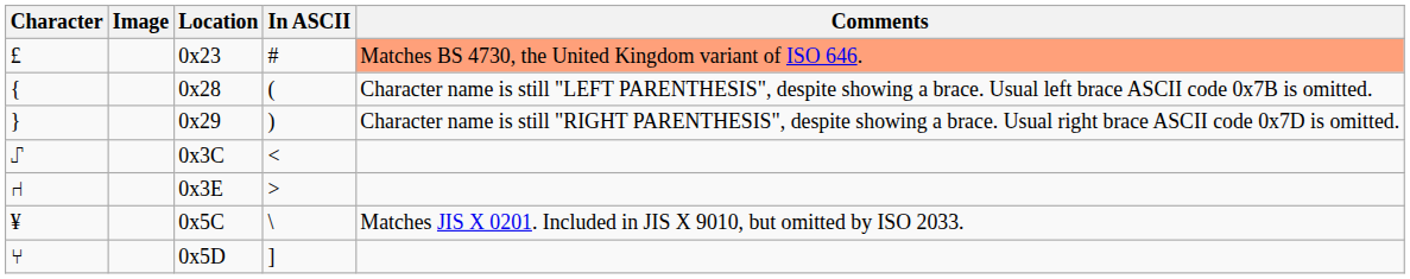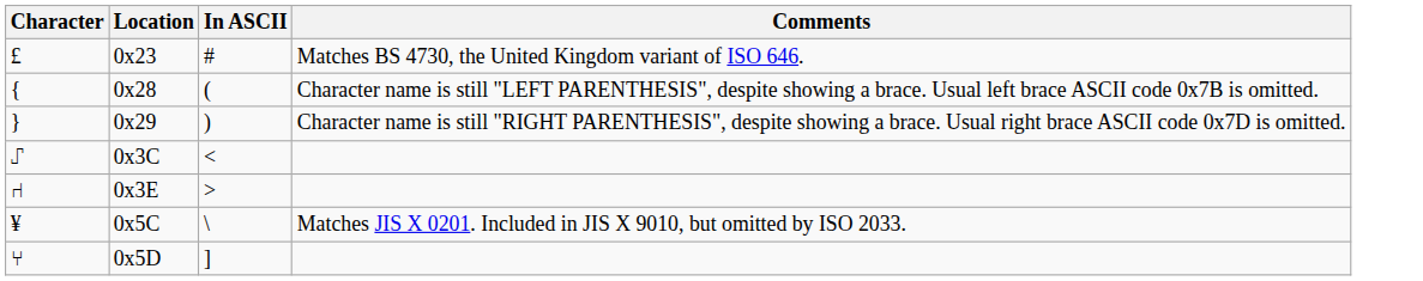 <table class="wikitable sortable">
 <tr>
 <th>Character</th>
-<th>Image</th>
 <th>Location</th>
 <th>In ASCII</th>
 <th>Comments</th>
 </tr>
 <tr>
 <td>£</td>
-<td></td>
 <td>0x23</td>
 <td>#</td>
-<td style="background: lightsalmon;">Matches BS 4730, the United Kingdom variant of <a href='#'>ISO 646</a>.</td>
+<td>Matches BS 4730, the United Kingdom variant of <a href='#'>ISO 646</a>.</td>
 </tr>
 <tr>
 <td>{</td>
-<td></td>
 <td>0x28</td>
 <td>(</td>
 <td>Character name is still "LEFT PARENTHESIS", despite showing a brace. Usual left brace ASCII code 0x7B is omitted.</td>
 </tr>
 <tr>
 <td>}</td>
-<td></td>
 <td>0x29</td>
 <td>)</td>
 <td>Character name is still "RIGHT PARENTHESIS", despite showing a brace. Usual right brace ASCII code 0x7D is omitted.</td>
 </tr>
 <tr>
 <td>⑀</td>
-<td></td>
 <td>0x3C</td>
 <td><</td>
 <td></td>
 </tr>
 <tr>
 <td>⑁</td>
-<td></td>
 <td>0x3E</td>
 <td>></td>
 <td></td>
 </tr>
 <tr>
 <td>¥</td>
-<td></td>
 <td>0x5C</td>
 <td>\</td>
 <td>Matches <a href='#'>JIS X 0201</a>. Included in JIS X 9010, but omitted by ISO 2033.</td>
 </tr>
 <tr>
 <td>⑂</td>
-<td></td>
 <td>0x5D</td>
 <td>]</td>
 <td></td>
 </tr>
 </table>
